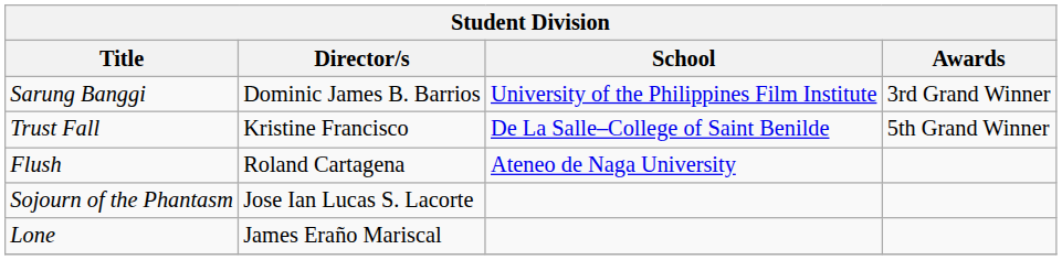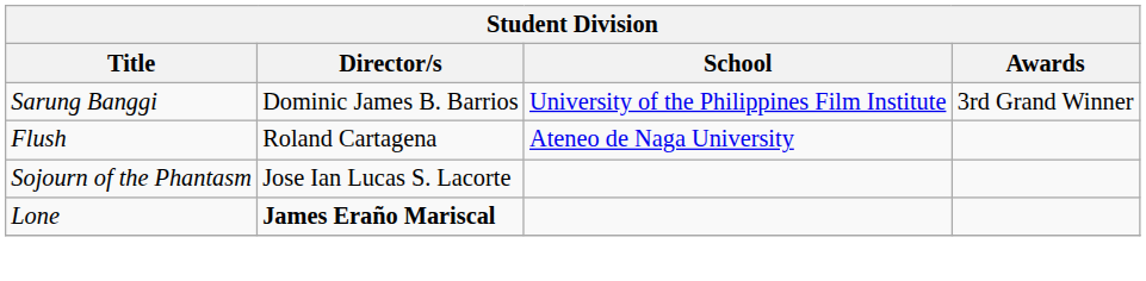 <table class="sortable wikitable">
 <tr>
 <th colspan="4">Student Division</th>
 </tr>
 <tr>
 <th>Title</th>
 <th>Director/s</th>
 <th>School</th>
 <th>Awards</th>
 </tr>
 <tr>
 <td><em>Sarung Banggi</em></td>
 <td>Dominic James B. Barrios</td>
 <td><a href='#'>University of the Philippines Film Institute</a></td>
 <td>3rd Grand Winner</td>
 </tr>
 <tr>
-<td><em>Trust Fall</em></td>
-<td>Kristine Francisco</td>
-<td><a href='#'>De La Salle–College of Saint Benilde</a></td>
-<td>5th Grand Winner</td>
-</tr>
-<tr>
 <td><em>Flush</em></td>
 <td>Roland Cartagena</td>
 <td><a href='#'>Ateneo de Naga University</a></td>
 <td></td>
 </tr>
 <tr>
 <td><em>Sojourn of the Phantasm</em></td>
 <td>Jose Ian Lucas S. Lacorte</td>
 <td></td>
 <td></td>
 </tr>
 <tr>
 <td><em>Lone</em></td>
-<td>James Eraño Mariscal</td>
+<td><strong>James Eraño Mariscal</strong></td>
 <td></td>
 <td></td>
 </tr>
 <tr>
 </tr>
 </table>
